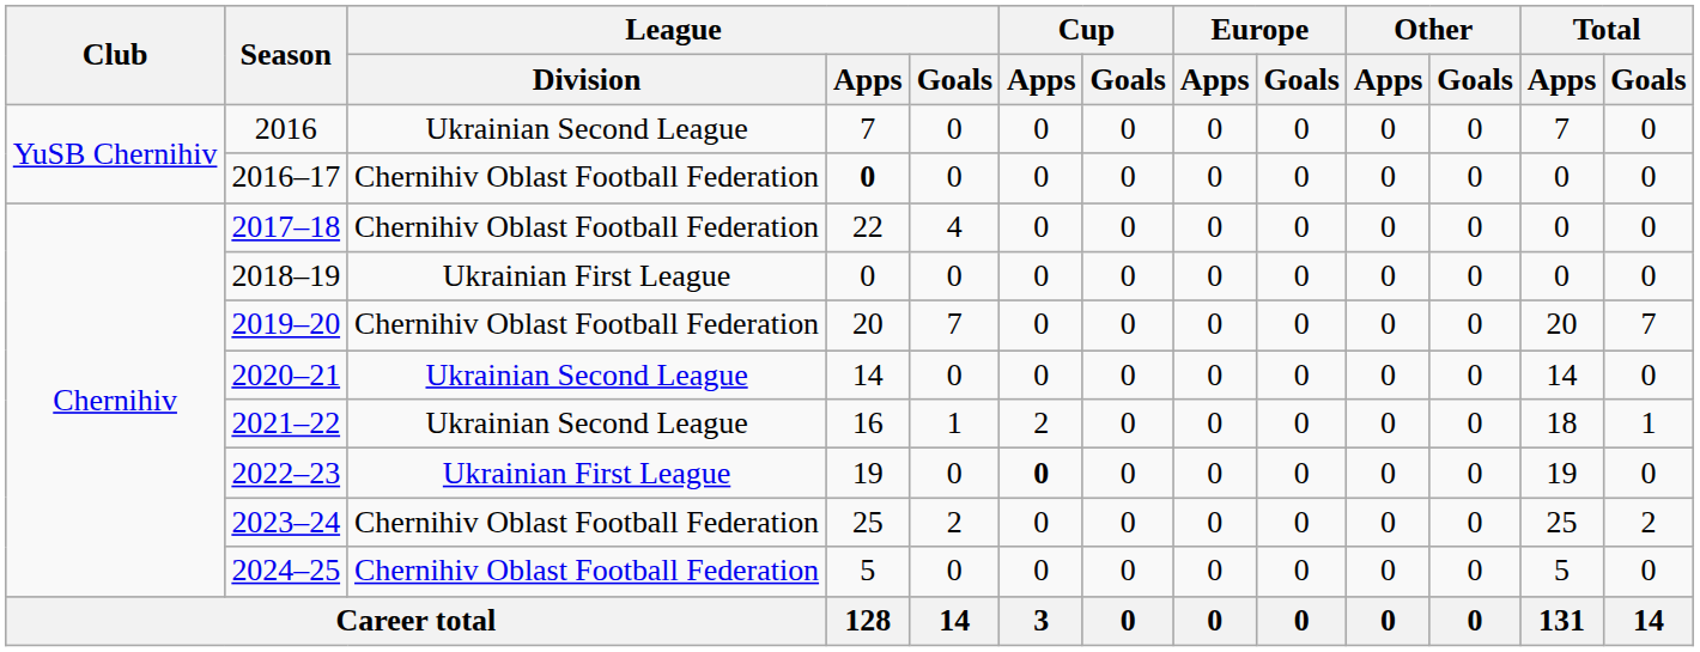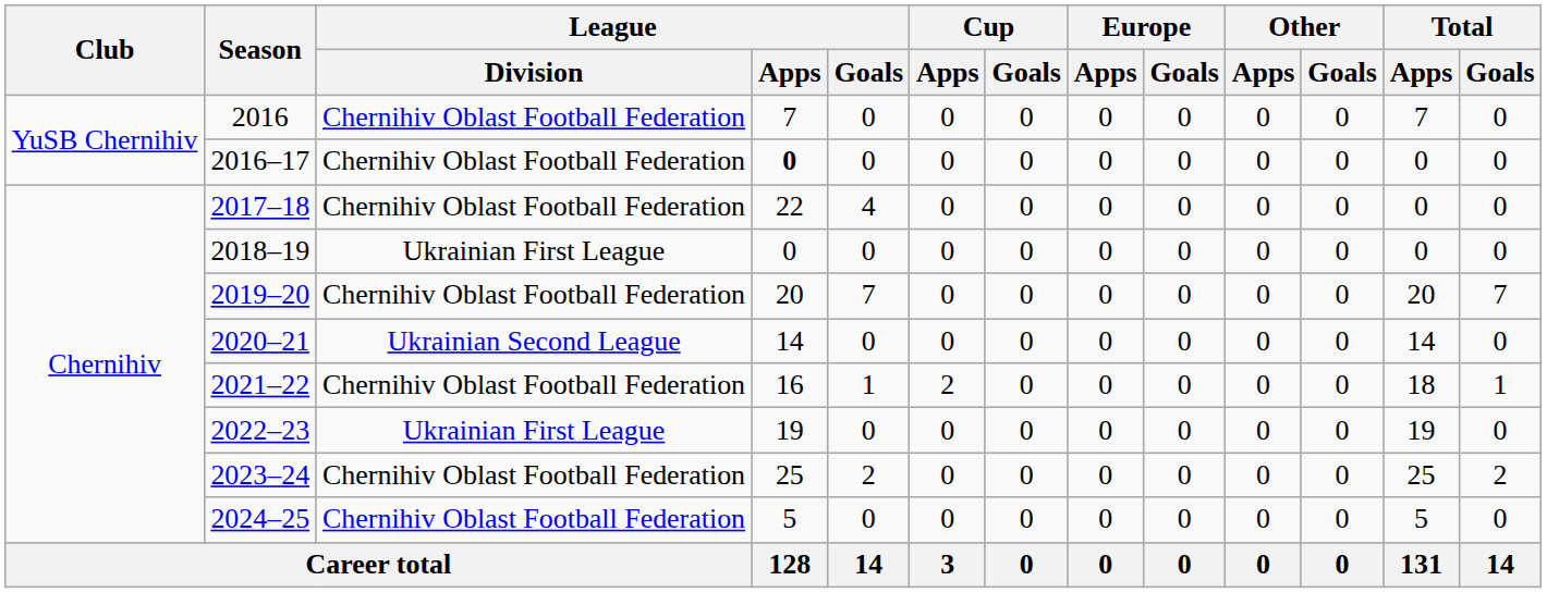 <table class="wikitable" style="text-align:center">
 <tr>
 <th rowspan="2">Club</th>
 <th rowspan="2">Season</th>
 <th colspan="3">League</th>
 <th colspan="2">Cup</th>
 <th colspan="2">Europe</th>
 <th colspan="2">Other</th>
 <th colspan="2">Total</th>
 </tr>
 <tr>
 <th>Division</th>
 <th>Apps</th>
 <th>Goals</th>
 <th>Apps</th>
 <th>Goals</th>
 <th>Apps</th>
 <th>Goals</th>
 <th>Apps</th>
 <th>Goals</th>
 <th>Apps</th>
 <th>Goals</th>
 </tr>
 <tr>
 <td rowspan="2"><a href='#'>YuSB Chernihiv</a></td>
 <td>2016</td>
-<td>Ukrainian Second League</td>
+<td><a href='#'>Chernihiv Oblast Football Federation</a></td>
 <td>7</td>
 <td>0</td>
 <td>0</td>
 <td>0</td>
 <td>0</td>
 <td>0</td>
 <td>0</td>
 <td>0</td>
 <td>7</td>
 <td>0</td>
 </tr>
 <tr>
 <td>2016–17</td>
 <td>Chernihiv Oblast Football Federation</td>
 <td><strong>0</strong></td>
 <td>0</td>
 <td>0</td>
 <td>0</td>
 <td>0</td>
 <td>0</td>
 <td>0</td>
 <td>0</td>
 <td>0</td>
 <td>0</td>
 </tr>
 <tr>
 <td rowspan="8"><a href='#'>Chernihiv</a></td>
 <td><a href='#'>2017–18</a></td>
 <td>Chernihiv Oblast Football Federation</td>
 <td>22</td>
 <td>4</td>
 <td>0</td>
 <td>0</td>
 <td>0</td>
 <td>0</td>
 <td>0</td>
 <td>0</td>
 <td>0</td>
 <td>0</td>
 </tr>
 <tr>
 <td>2018–19</td>
 <td>Ukrainian First League</td>
 <td>0</td>
 <td>0</td>
 <td>0</td>
 <td>0</td>
 <td>0</td>
 <td>0</td>
 <td>0</td>
 <td>0</td>
 <td>0</td>
 <td>0</td>
 </tr>
 <tr>
 <td><a href='#'>2019–20</a></td>
 <td>Chernihiv Oblast Football Federation</td>
 <td>20</td>
 <td>7</td>
 <td>0</td>
 <td>0</td>
 <td>0</td>
 <td>0</td>
 <td>0</td>
 <td>0</td>
 <td>20</td>
 <td>7</td>
 </tr>
 <tr>
 <td><a href='#'>2020–21</a></td>
 <td><a href='#'>Ukrainian Second League</a></td>
 <td>14</td>
 <td>0</td>
 <td>0</td>
 <td>0</td>
 <td>0</td>
 <td>0</td>
 <td>0</td>
 <td>0</td>
 <td>14</td>
 <td>0</td>
 </tr>
 <tr>
 <td><a href='#'>2021–22</a></td>
-<td>Ukrainian Second League</td>
+<td>Chernihiv Oblast Football Federation</td>
 <td>16</td>
 <td>1</td>
 <td>2</td>
 <td>0</td>
 <td>0</td>
 <td>0</td>
 <td>0</td>
 <td>0</td>
 <td>18</td>
 <td>1</td>
 </tr>
 <tr>
 <td><a href='#'>2022–23</a></td>
 <td><a href='#'>Ukrainian First League</a></td>
 <td>19</td>
 <td>0</td>
-<td><strong>0</strong></td>
+<td>0</td>
 <td>0</td>
 <td>0</td>
 <td>0</td>
 <td>0</td>
 <td>0</td>
 <td>19</td>
 <td>0</td>
 </tr>
 <tr>
 <td><a href='#'>2023–24</a></td>
 <td>Chernihiv Oblast Football Federation</td>
 <td>25</td>
 <td>2</td>
 <td>0</td>
 <td>0</td>
 <td>0</td>
 <td>0</td>
 <td>0</td>
 <td>0</td>
 <td>25</td>
 <td>2</td>
 </tr>
 <tr>
 <td><a href='#'>2024–25</a></td>
 <td><a href='#'>Chernihiv Oblast Football Federation</a></td>
 <td>5</td>
 <td>0</td>
 <td>0</td>
 <td>0</td>
 <td>0</td>
 <td>0</td>
 <td>0</td>
 <td>0</td>
 <td>5</td>
 <td>0</td>
 </tr>
 <tr>
 <th colspan="3">Career total</th>
 <th>128</th>
 <th>14</th>
 <th>3</th>
 <th>0</th>
 <th>0</th>
 <th>0</th>
 <th>0</th>
 <th>0</th>
 <th>131</th>
 <th>14</th>
 </tr>
 </table>
